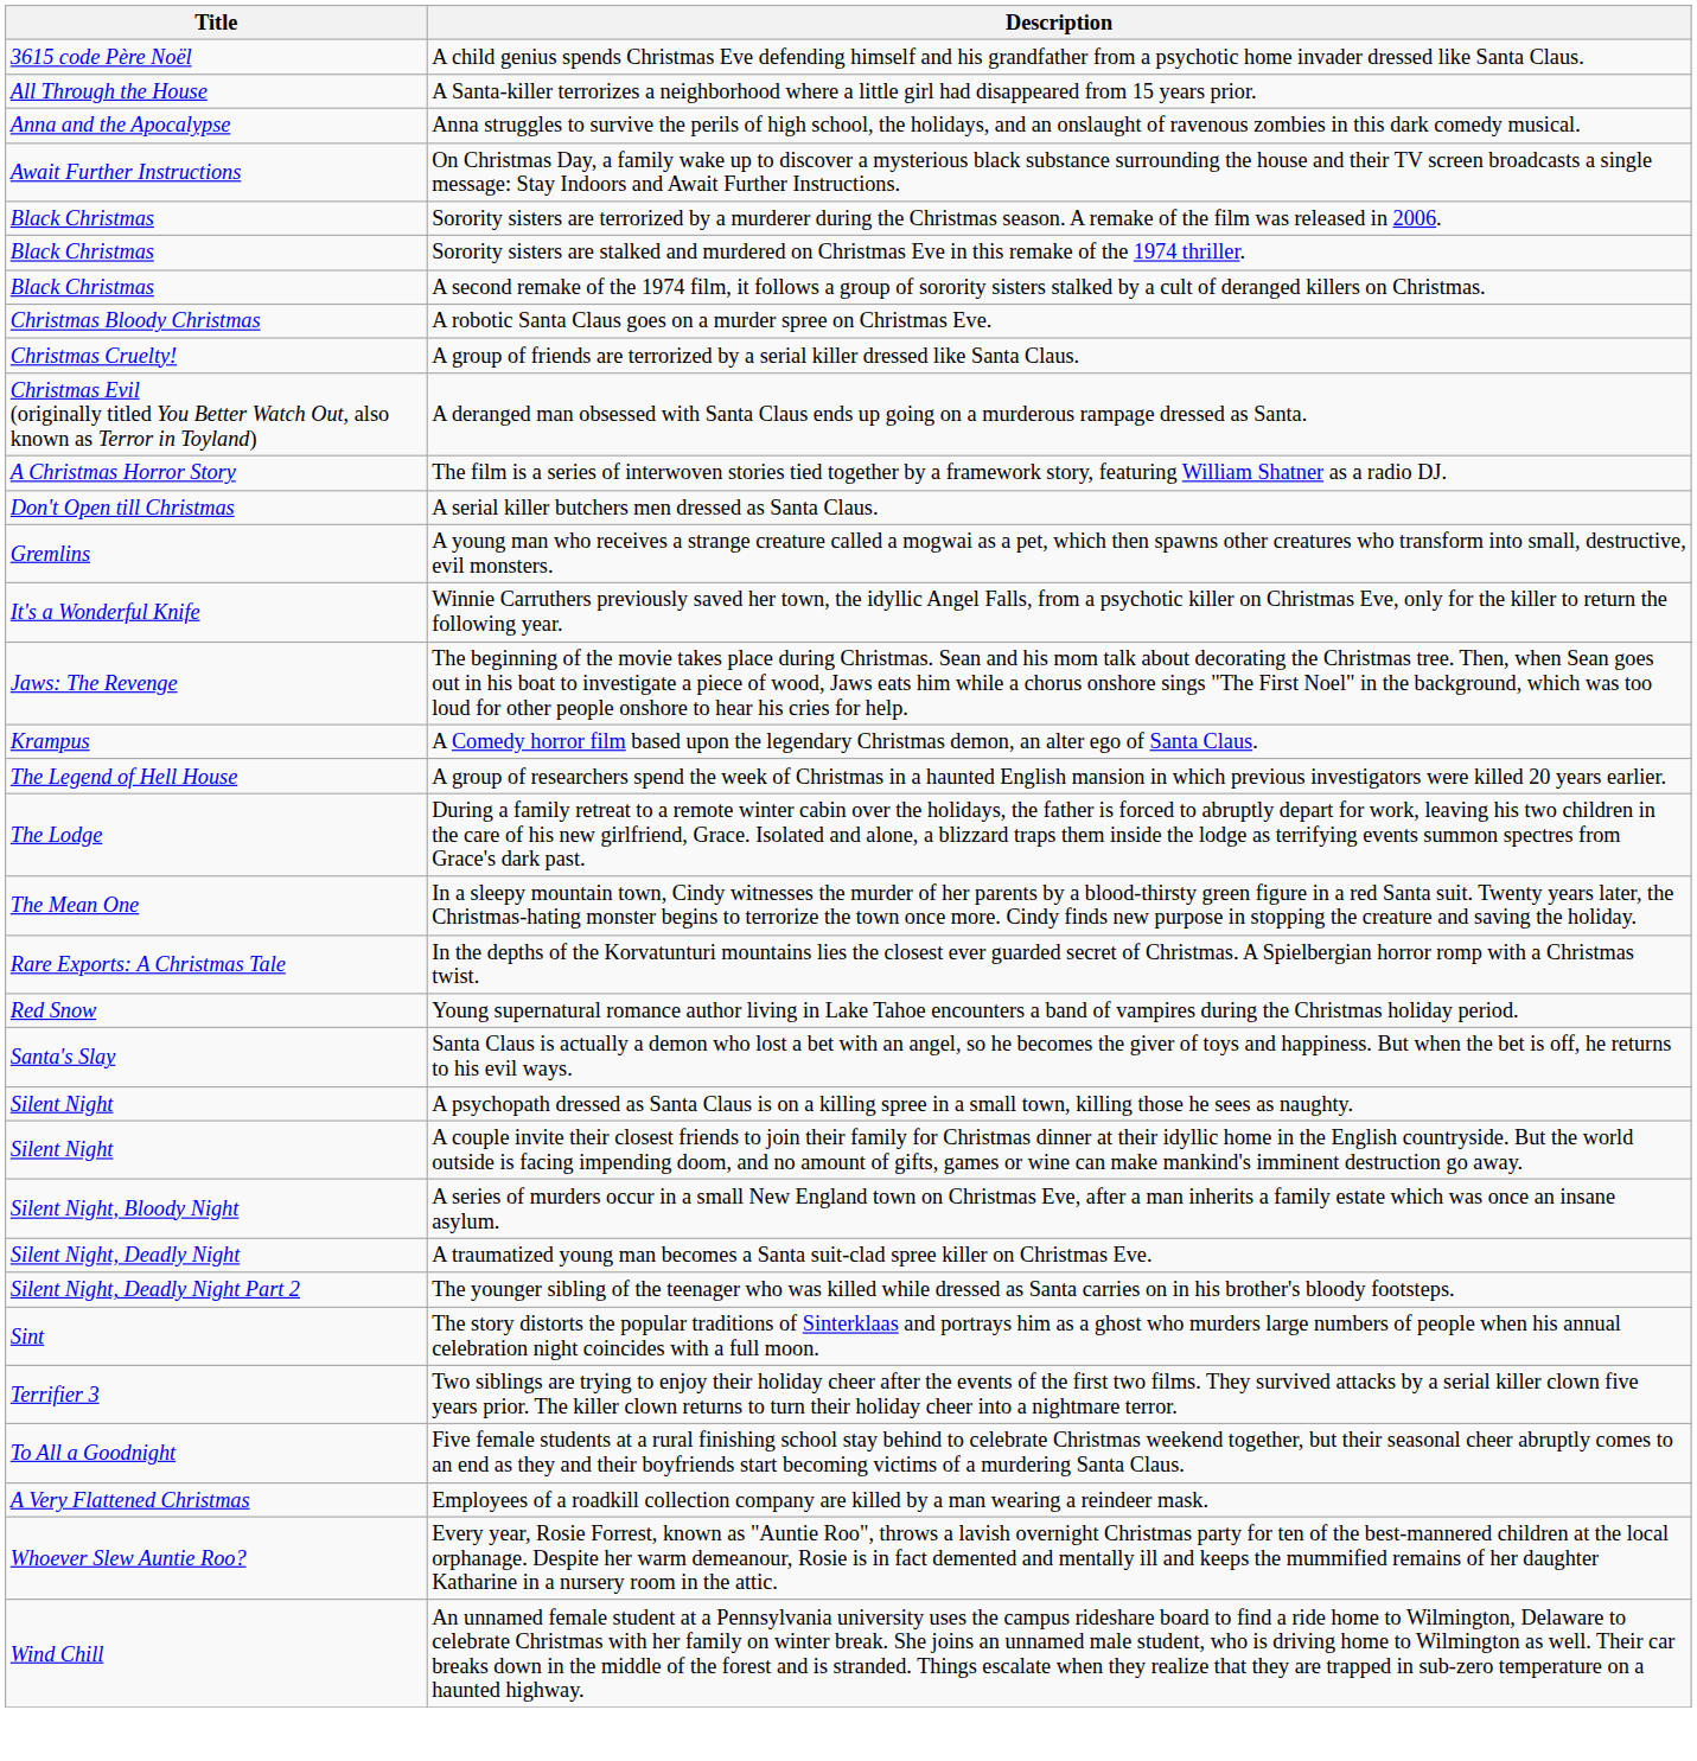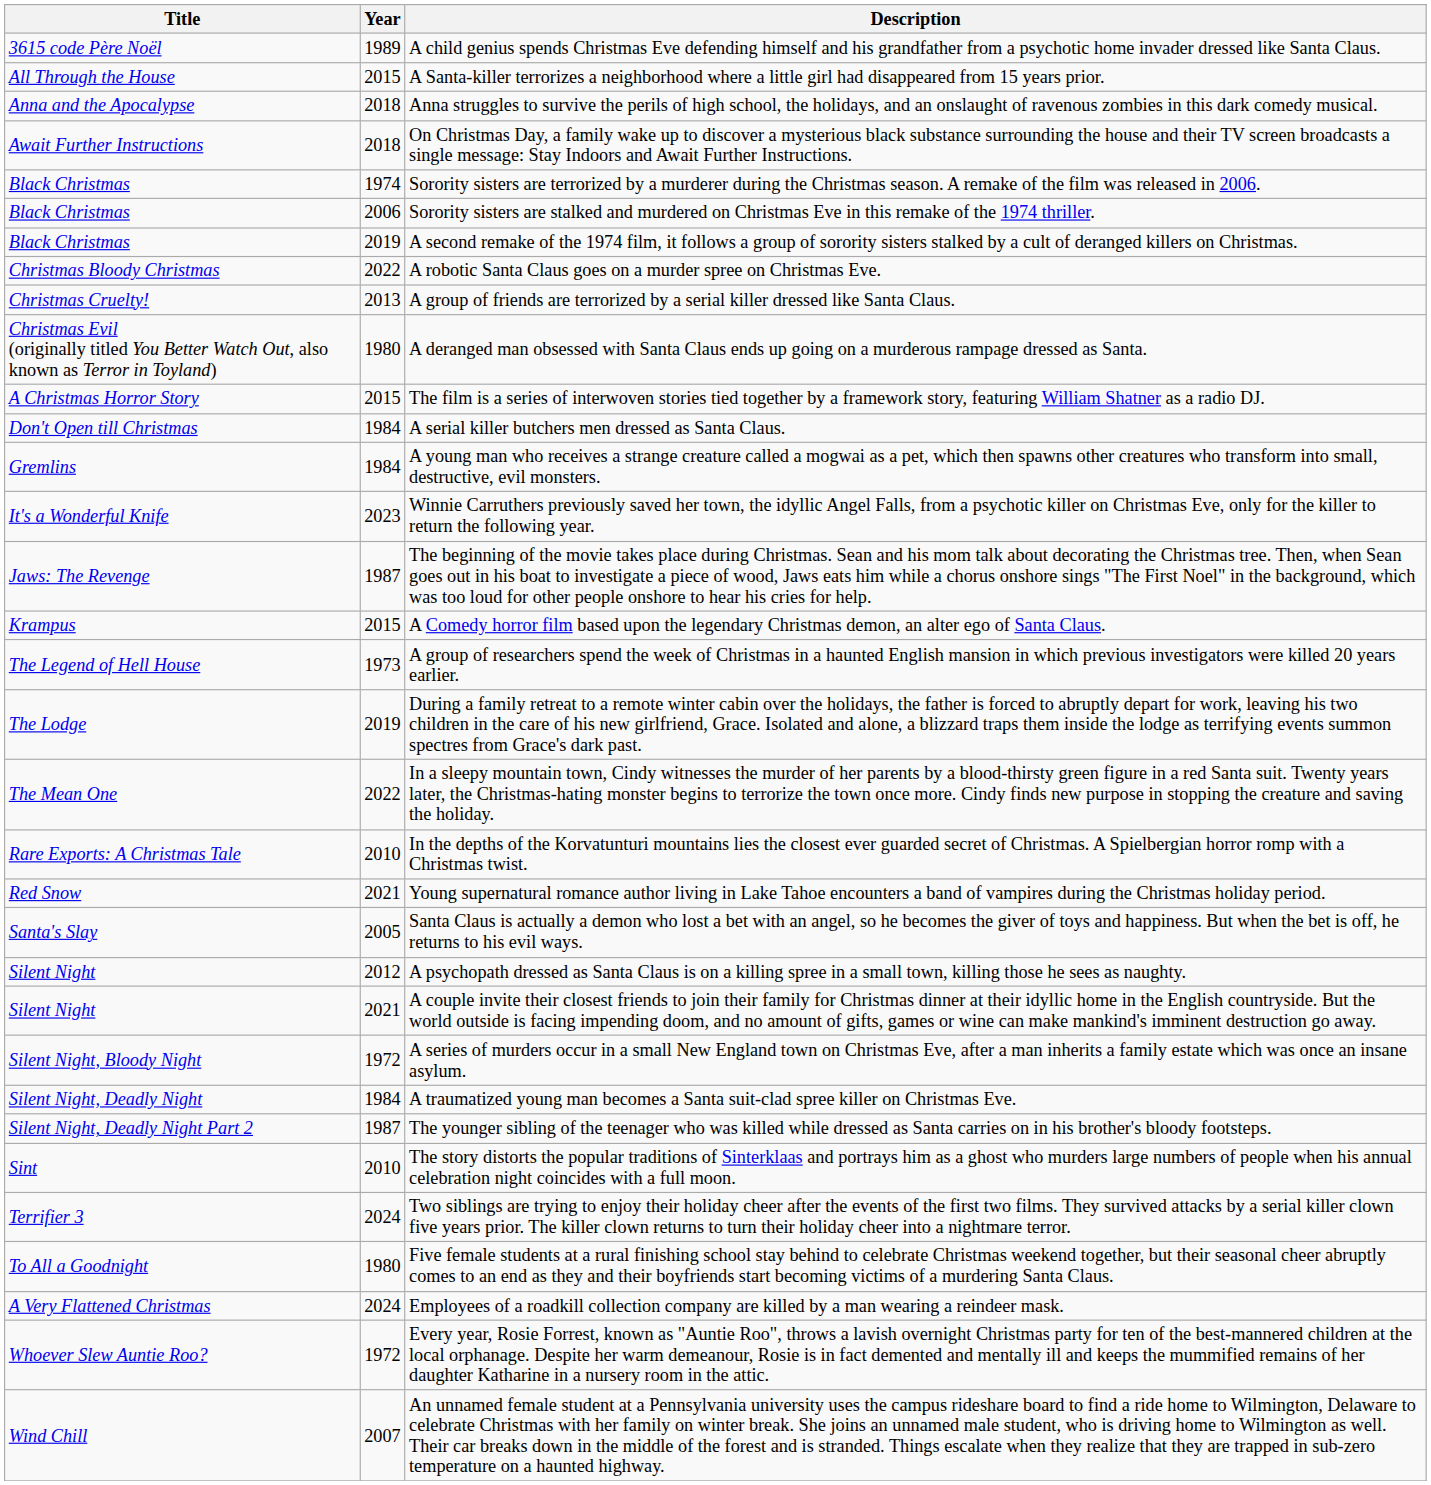 <table class="wikitable sortable">
 <tr>
 <th width="25%">Title</th>
+<th>Year</th>
 <th class="unsortable">Description</th>
 </tr>
 <tr>
 <td><em><a href='#'>3615 code Père Noël</a></em></td>
+<td>1989</td>
 <td>A child genius spends Christmas Eve defending himself and his grandfather from a psychotic home invader dressed like Santa Claus.</td>
 </tr>
 <tr>
 <td><em><a href='#'>All Through the House</a></em></td>
+<td>2015</td>
 <td>A Santa-killer terrorizes a neighborhood where a little girl had disappeared from 15 years prior.</td>
 </tr>
 <tr>
 <td><em><a href='#'>Anna and the Apocalypse</a></em></td>
+<td>2018</td>
 <td>Anna struggles to survive the perils of high school, the holidays, and an onslaught of ravenous zombies in this dark comedy musical.</td>
 </tr>
 <tr>
 <td><em><a href='#'>Await Further Instructions</a></em></td>
+<td>2018</td>
 <td>On Christmas Day, a family wake up to discover a mysterious black substance surrounding the house and their TV screen broadcasts a single message: Stay Indoors and Await Further Instructions.</td>
 </tr>
 <tr>
 <td><em><a href='#'>Black Christmas</a></em></td>
+<td>1974</td>
 <td>Sorority sisters are terrorized by a murderer during the Christmas season. A remake of the film was released in <a href='#'>2006</a>.</td>
 </tr>
 <tr>
 <td><em><a href='#'>Black Christmas</a></em></td>
+<td>2006</td>
 <td>Sorority sisters are stalked and murdered on Christmas Eve in this remake of the <a href='#'>1974 thriller</a>.</td>
 </tr>
 <tr>
 <td><em><a href='#'>Black Christmas</a></em></td>
+<td>2019</td>
 <td>A second remake of the 1974 film, it follows a group of sorority sisters stalked by a cult of deranged killers on Christmas.</td>
 </tr>
 <tr>
 <td><em><a href='#'>Christmas Bloody Christmas</a></em></td>
+<td>2022</td>
 <td>A robotic Santa Claus goes on a murder spree on Christmas Eve.</td>
 </tr>
 <tr>
 <td><em><a href='#'>Christmas Cruelty!</a></em></td>
+<td>2013</td>
 <td>A group of friends are terrorized by a serial killer dressed like Santa Claus.</td>
 </tr>
 <tr>
 <td><em><a href='#'>Christmas Evil</a></em> <br>(originally titled <em>You Better Watch Out</em>, also known as <em>Terror in Toyland</em>)</td>
+<td>1980</td>
 <td>A deranged man obsessed with Santa Claus ends up going on a murderous rampage dressed as Santa.</td>
 </tr>
 <tr>
 <td><em><a href='#'>A Christmas Horror Story</a></em></td>
+<td>2015</td>
 <td>The film is a series of interwoven stories tied together by a framework story, featuring <a href='#'>William Shatner</a> as a radio DJ.</td>
 </tr>
 <tr>
 <td><em><a href='#'>Don't Open till Christmas</a></em></td>
+<td>1984</td>
 <td>A serial killer butchers men dressed as Santa Claus.</td>
 </tr>
 <tr>
 <td><em><a href='#'>Gremlins</a></em></td>
+<td>1984</td>
 <td>A young man who receives a strange creature called a mogwai as a pet, which then spawns other creatures who transform into small, destructive, evil monsters.</td>
 </tr>
 <tr>
 <td><em><a href='#'>It's a Wonderful Knife</a></em></td>
+<td>2023</td>
 <td>Winnie Carruthers previously saved her town, the idyllic Angel Falls, from a psychotic killer on Christmas Eve, only for the killer to return the following year.</td>
 </tr>
 <tr>
 <td><em><a href='#'>Jaws: The Revenge</a></em></td>
+<td>1987</td>
 <td>The beginning of the movie takes place during Christmas. Sean and his mom talk about decorating the Christmas tree. Then, when Sean goes out in his boat to investigate a piece of wood, Jaws eats him while a chorus onshore sings "The First Noel" in the background, which was too loud for other people onshore to hear his cries for help.</td>
 </tr>
 <tr>
 <td><em><a href='#'>Krampus</a></em></td>
+<td>2015</td>
 <td>A <a href='#'>Comedy horror film</a> based upon the legendary Christmas demon, an alter ego of <a href='#'>Santa Claus</a>.</td>
 </tr>
 <tr>
 <td><em><a href='#'>The Legend of Hell House</a></em></td>
+<td>1973</td>
 <td>A group of researchers spend the week of Christmas in a haunted English mansion in which previous investigators were killed 20 years earlier.</td>
 </tr>
 <tr>
 <td><em><a href='#'>The Lodge</a></em></td>
+<td>2019</td>
 <td>During a family retreat to a remote winter cabin over the holidays, the father is forced to abruptly depart for work, leaving his two children in the care of his new girlfriend, Grace. Isolated and alone, a blizzard traps them inside the lodge as terrifying events summon spectres from Grace's dark past.</td>
 </tr>
 <tr>
 <td><em><a href='#'>The Mean One</a></em></td>
+<td>2022</td>
 <td>In a sleepy mountain town, Cindy witnesses the murder of her parents by a blood-thirsty green figure in a red Santa suit. Twenty years later, the Christmas-hating monster begins to terrorize the town once more. Cindy finds new purpose in stopping the creature and saving the holiday.</td>
 </tr>
 <tr>
 <td><em><a href='#'>Rare Exports: A Christmas Tale</a></em></td>
+<td>2010</td>
 <td>In the depths of the Korvatunturi mountains lies the closest ever guarded secret of Christmas. A Spielbergian horror romp with a Christmas twist.</td>
 </tr>
 <tr>
 <td><em><a href='#'>Red Snow</a></em></td>
+<td>2021</td>
 <td>Young supernatural romance author living in Lake Tahoe encounters a band of vampires during the Christmas holiday period.</td>
 </tr>
 <tr>
 <td><em><a href='#'>Santa's Slay</a></em></td>
+<td>2005</td>
 <td>Santa Claus is actually a demon who lost a bet with an angel, so he becomes the giver of toys and happiness. But when the bet is off, he returns to his evil ways.</td>
 </tr>
 <tr>
 <td><em><a href='#'>Silent Night</a></em></td>
+<td>2012</td>
 <td>A psychopath dressed as Santa Claus is on a killing spree in a small town, killing those he sees as naughty.</td>
 </tr>
 <tr>
 <td><em><a href='#'>Silent Night</a></em></td>
+<td>2021</td>
 <td>A couple invite their closest friends to join their family for Christmas dinner at their idyllic home in the English countryside. But the world outside is facing impending doom, and no amount of gifts, games or wine can make mankind's imminent destruction go away.</td>
 </tr>
 <tr>
 <td><em><a href='#'>Silent Night, Bloody Night</a></em></td>
+<td>1972</td>
 <td>A series of murders occur in a small New England town on Christmas Eve, after a man inherits a family estate which was once an insane asylum.</td>
 </tr>
 <tr>
 <td><em><a href='#'>Silent Night, Deadly Night</a></em></td>
+<td>1984</td>
 <td>A traumatized young man becomes a Santa suit-clad spree killer on Christmas Eve.</td>
 </tr>
 <tr>
 <td><em><a href='#'>Silent Night, Deadly Night Part 2</a></em></td>
+<td>1987</td>
 <td>The younger sibling of the teenager who was killed while dressed as Santa carries on in his brother's bloody footsteps.</td>
 </tr>
 <tr>
 <td><em><a href='#'>Sint</a></em></td>
+<td>2010</td>
 <td>The story distorts the popular traditions of <a href='#'>Sinterklaas</a> and portrays him as a ghost who murders large numbers of people when his annual celebration night coincides with a full moon.</td>
 </tr>
 <tr>
 <td><em><a href='#'>Terrifier 3 </a></em></td>
+<td>2024</td>
 <td>Two siblings are trying to enjoy their holiday cheer after the events of the first two films. They survived attacks by a serial killer clown five years prior. The killer clown returns to turn their holiday cheer into a nightmare terror.</td>
 </tr>
 <tr>
 <td><em><a href='#'>To All a Goodnight</a></em></td>
+<td>1980</td>
 <td>Five female students at a rural finishing school stay behind to celebrate Christmas weekend together, but their seasonal cheer abruptly comes to an end as they and their boyfriends start becoming victims of a murdering Santa Claus.</td>
 </tr>
 <tr>
 <td><em><a href='#'>A Very Flattened Christmas</a></em></td>
+<td>2024</td>
 <td>Employees of a roadkill collection company are killed by a man wearing a reindeer mask.</td>
 </tr>
 <tr>
 <td><em><a href='#'>Whoever Slew Auntie Roo?</a></em></td>
+<td>1972</td>
 <td>Every year, Rosie Forrest, known as "Auntie Roo", throws a lavish overnight Christmas party for ten of the best-mannered children at the local orphanage. Despite her warm demeanour, Rosie is in fact demented and mentally ill and keeps the mummified remains of her daughter Katharine in a nursery room in the attic.</td>
 </tr>
 <tr>
 <td><em><a href='#'>Wind Chill</a></em></td>
+<td>2007</td>
 <td>An unnamed female student at a Pennsylvania university uses the campus rideshare board to find a ride home to Wilmington, Delaware to celebrate Christmas with her family on winter break. She joins an unnamed male student, who is driving home to Wilmington as well. Their car breaks down in the middle of the forest and is stranded. Things escalate when they realize that they are trapped in sub-zero temperature on a haunted highway.</td>
 </tr>
 </table>
